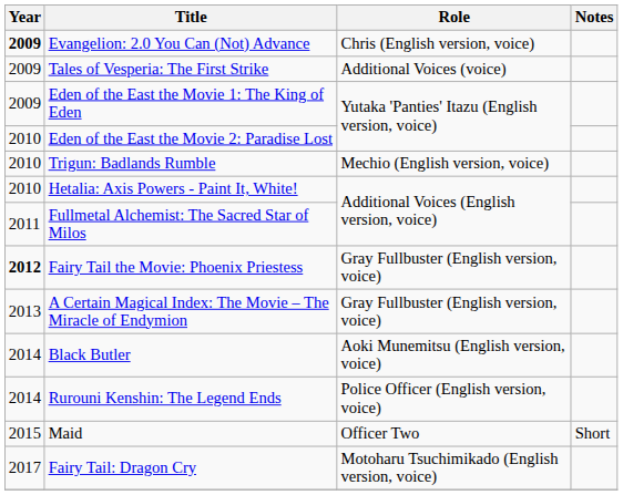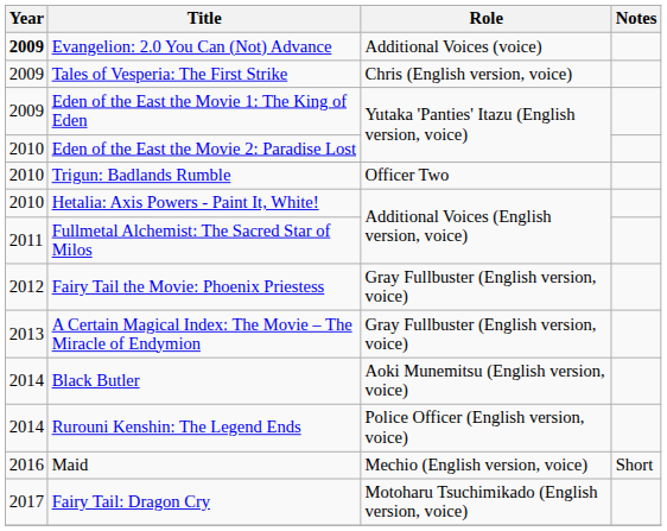 <table class="wikitable sortable">
 <tr>
 <th>Year</th>
 <th>Title</th>
 <th>Role</th>
 <th>Notes</th>
 </tr>
 <tr>
 <td><strong>2009</strong></td>
 <td><a href='#'>Evangelion: 2.0 You Can (Not) Advance</a></td>
-<td>Chris (English version, voice)</td>
+<td>Additional Voices (voice)</td>
 <td></td>
 </tr>
 <tr>
 <td>2009</td>
 <td><a href='#'>Tales of Vesperia: The First Strike</a></td>
-<td>Additional Voices (voice)</td>
+<td>Chris (English version, voice)</td>
 <td></td>
 </tr>
 <tr>
 <td>2009</td>
 <td><a href='#'>Eden of the East the Movie 1: The King of Eden</a></td>
 <td rowspan=2>Yutaka 'Panties' Itazu (English version, voice)</td>
 <td></td>
 </tr>
 <tr>
 <td>2010</td>
 <td><a href='#'>Eden of the East the Movie 2: Paradise Lost</a></td>
 <td></td>
 </tr>
 <tr>
 <td>2010</td>
 <td><a href='#'>Trigun: Badlands Rumble</a></td>
-<td>Mechio (English version, voice)</td>
+<td>Officer Two</td>
 <td></td>
 </tr>
 <tr>
 <td>2010</td>
 <td><a href='#'>Hetalia: Axis Powers - Paint It, White!</a></td>
 <td rowspan=2>Additional Voices (English version, voice)</td>
 <td></td>
 </tr>
 <tr>
 <td>2011</td>
 <td><a href='#'>Fullmetal Alchemist: The Sacred Star of Milos</a></td>
 <td></td>
 </tr>
 <tr>
-<td><strong>2012</strong></td>
+<td>2012</td>
 <td><a href='#'>Fairy Tail the Movie: Phoenix Priestess</a></td>
 <td>Gray Fullbuster (English version, voice)</td>
 <td></td>
 </tr>
 <tr>
 <td>2013</td>
 <td><a href='#'>A Certain Magical Index: The Movie – The Miracle of Endymion</a></td>
 <td>Gray Fullbuster (English version, voice)</td>
 <td></td>
 </tr>
 <tr>
 <td>2014</td>
 <td><a href='#'>Black Butler</a></td>
 <td>Aoki Munemitsu (English version, voice)</td>
 <td></td>
 </tr>
 <tr>
 <td>2014</td>
 <td><a href='#'>Rurouni Kenshin: The Legend Ends</a></td>
 <td>Police Officer (English version, voice)</td>
 <td></td>
 </tr>
 <tr>
-<td>2015</td>
+<td>2016</td>
 <td>Maid</td>
-<td>Officer Two</td>
+<td>Mechio (English version, voice)</td>
 <td>Short</td>
 </tr>
 <tr>
 <td>2017</td>
 <td><a href='#'>Fairy Tail: Dragon Cry</a></td>
 <td>Motoharu Tsuchimikado (English version, voice)</td>
 <td></td>
 </tr>
 <tr>
 </tr>
 </table>
